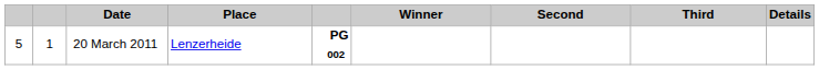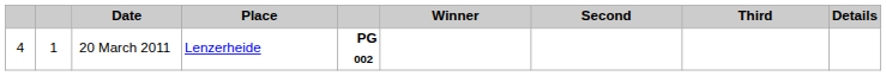 <table class="wikitable plainrowheaders" style="background:#fff; font-size:86%; line-height:16px; border:grey solid 1px; border-collapse:collapse;">
 <tr style="background:#ccc; text-align:center;">
 <td align="center" width="30"></td>
 <td align="center" width="40"></td>
 <td align="center" width="130"><strong>Date</strong></td>
 <td align="center" width="180"><strong>Place</strong></td>
 <td align="center" width="42"></td>
 <td align="center" width="185"><strong>Winner</strong></td>
 <td align="center" width="185"><strong>Second</strong></td>
 <td align="center" width="185"><strong>Third</strong></td>
 <td align="center" width="10"><strong>Details</strong></td>
 </tr>
 <tr>
-<td align=center>5</td>
+<td align=center>4</td>
 <td align=center>1</td>
 <td align=right>20 March 2011  </td>
 <td> <a href='#'>Lenzerheide</a></td>
 <td align=right><strong>PG <sub>002</sub> </strong></td>
 <td></td>
 <td></td>
 <td></td>
 <td></td>
 </tr>
 </table>
